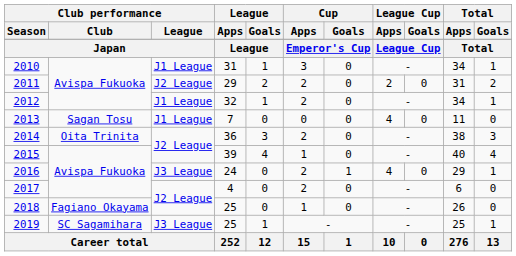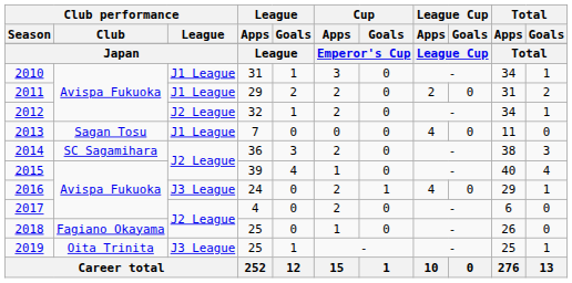 <table class="wikitable" style="text-align:center">
 <tr>
 <th colspan=3>Club performance</th>
 <th colspan=2>League</th>
 <th colspan=2>Cup</th>
 <th colspan=2>League Cup</th>
 <th colspan=2>Total</th>
 </tr>
 <tr>
 <th>Season</th>
 <th>Club</th>
 <th>League</th>
 <th>Apps</th>
 <th>Goals</th>
 <th>Apps</th>
 <th>Goals</th>
 <th>Apps</th>
 <th>Goals</th>
 <th>Apps</th>
 <th>Goals</th>
 </tr>
 <tr>
 </tr>
 <tr>
 <th colspan=3>Japan</th>
 <th colspan=2>League</th>
 <th colspan=2><a href='#'>Emperor's Cup</a></th>
 <th colspan=2><a href='#'>League Cup</a></th>
 <th colspan=2>Total</th>
 </tr>
 <tr>
 <td><a href='#'>2010</a></td>
 <td rowspan="3"><a href='#'>Avispa Fukuoka</a></td>
 <td><a href='#'>J1 League</a></td>
 <td>31</td>
 <td>1</td>
 <td>3</td>
 <td>0</td>
 <td colspan="2">-</td>
 <td>34</td>
 <td>1</td>
 </tr>
 <tr>
 <td><a href='#'>2011</a></td>
-<td><a href='#'>J2 League</a></td>
+<td><a href='#'>J1 League</a></td>
 <td>29</td>
 <td>2</td>
 <td>2</td>
 <td>0</td>
 <td>2</td>
 <td>0</td>
 <td>31</td>
 <td>2</td>
 </tr>
 <tr>
 <td><a href='#'>2012</a></td>
-<td><a href='#'>J1 League</a></td>
+<td><a href='#'>J2 League</a></td>
 <td>32</td>
 <td>1</td>
 <td>2</td>
 <td>0</td>
 <td colspan="2">-</td>
 <td>34</td>
 <td>1</td>
 </tr>
 <tr>
 <td><a href='#'>2013</a></td>
 <td><a href='#'>Sagan Tosu</a></td>
 <td><a href='#'>J1 League</a></td>
 <td>7</td>
 <td>0</td>
 <td>0</td>
 <td>0</td>
 <td>4</td>
 <td>0</td>
 <td>11</td>
 <td>0</td>
 </tr>
 <tr>
 <td><a href='#'>2014</a></td>
-<td><a href='#'>Oita Trinita</a></td>
+<td><a href='#'>SC Sagamihara</a></td>
 <td rowspan="2"><a href='#'>J2 League</a></td>
 <td>36</td>
 <td>3</td>
 <td>2</td>
 <td>0</td>
 <td colspan="2">-</td>
 <td>38</td>
 <td>3</td>
 </tr>
 <tr>
 <td><a href='#'>2015</a></td>
 <td rowspan="3"><a href='#'>Avispa Fukuoka</a></td>
 <td>39</td>
 <td>4</td>
 <td>1</td>
 <td>0</td>
 <td colspan="2">-</td>
 <td>40</td>
 <td>4</td>
 </tr>
 <tr>
 <td><a href='#'>2016</a></td>
 <td><a href='#'>J3 League</a></td>
 <td>24</td>
 <td>0</td>
 <td>2</td>
 <td>1</td>
 <td>4</td>
 <td>0</td>
 <td>29</td>
 <td>1</td>
 </tr>
 <tr>
 <td><a href='#'>2017</a></td>
 <td rowspan="2"><a href='#'>J2 League</a></td>
 <td>4</td>
 <td>0</td>
 <td>2</td>
 <td>0</td>
 <td colspan="2">-</td>
 <td>6</td>
 <td>0</td>
 </tr>
 <tr>
 <td><a href='#'>2018</a></td>
 <td><a href='#'>Fagiano Okayama</a></td>
 <td>25</td>
 <td>0</td>
 <td>1</td>
 <td>0</td>
 <td colspan="2">-</td>
 <td>26</td>
 <td>0</td>
 </tr>
 <tr>
 <td><a href='#'>2019</a></td>
-<td><a href='#'>SC Sagamihara</a></td>
+<td><a href='#'>Oita Trinita</a></td>
 <td><a href='#'>J3 League</a></td>
 <td>25</td>
 <td>1</td>
 <td colspan="2">-</td>
 <td colspan="2">-</td>
 <td>25</td>
 <td>1</td>
 </tr>
 <tr>
 <th colspan=3>Career total</th>
 <th>252</th>
 <th>12</th>
 <th>15</th>
 <th>1</th>
 <th>10</th>
 <th>0</th>
 <th>276</th>
 <th>13</th>
 </tr>
 </table>
